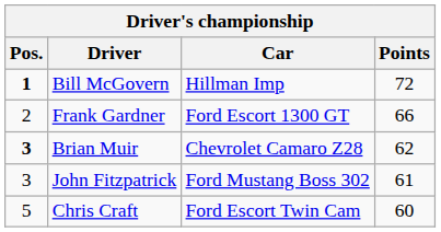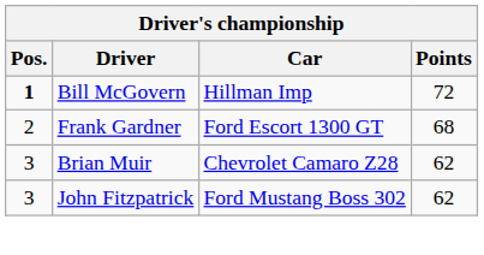 <table class="wikitable" style="font-size: 90%">
 <tr>
 <th colspan=4>Driver's championship</th>
 </tr>
 <tr>
 <th>Pos.</th>
 <th>Driver</th>
 <th>Car </th>
 <th>Points</th>
 </tr>
 <tr>
 <td align=center><strong>1</strong></td>
 <td> <a href='#'>Bill McGovern</a></td>
 <td><a href='#'>Hillman Imp</a></td>
 <td align=center>72</td>
 </tr>
 <tr>
 <td align=center>2</td>
 <td> <a href='#'>Frank Gardner</a></td>
 <td><a href='#'>Ford Escort 1300 GT</a></td>
-<td align=center>66</td>
+<td align=center>68</td>
 </tr>
 <tr>
-<td align=center><strong>3</strong></td>
+<td align=center>3</td>
 <td> <a href='#'>Brian Muir</a></td>
 <td><a href='#'>Chevrolet Camaro Z28</a></td>
 <td align=center>62</td>
 </tr>
 <tr>
 <td align=center>3</td>
 <td> <a href='#'>John Fitzpatrick</a></td>
 <td><a href='#'>Ford Mustang Boss 302</a></td>
-<td align=center>61</td>
-</tr>
-<tr>
-<td align=center>5</td>
-<td> <a href='#'>Chris Craft</a></td>
-<td><a href='#'>Ford Escort Twin Cam</a></td>
-<td align=center>60</td>
+<td align=center>62</td>
 </tr>
 </table>
